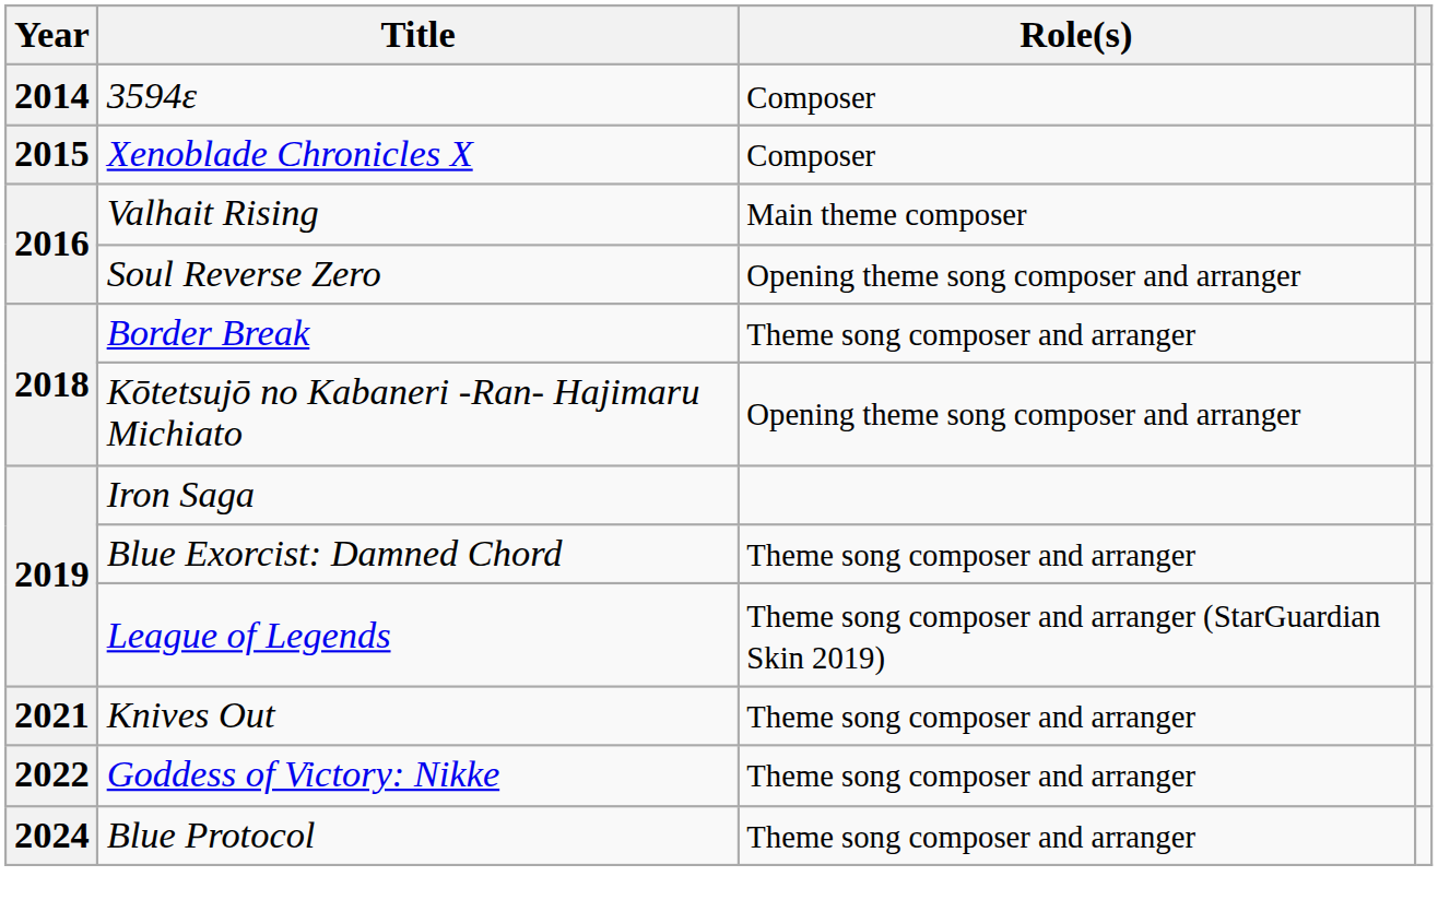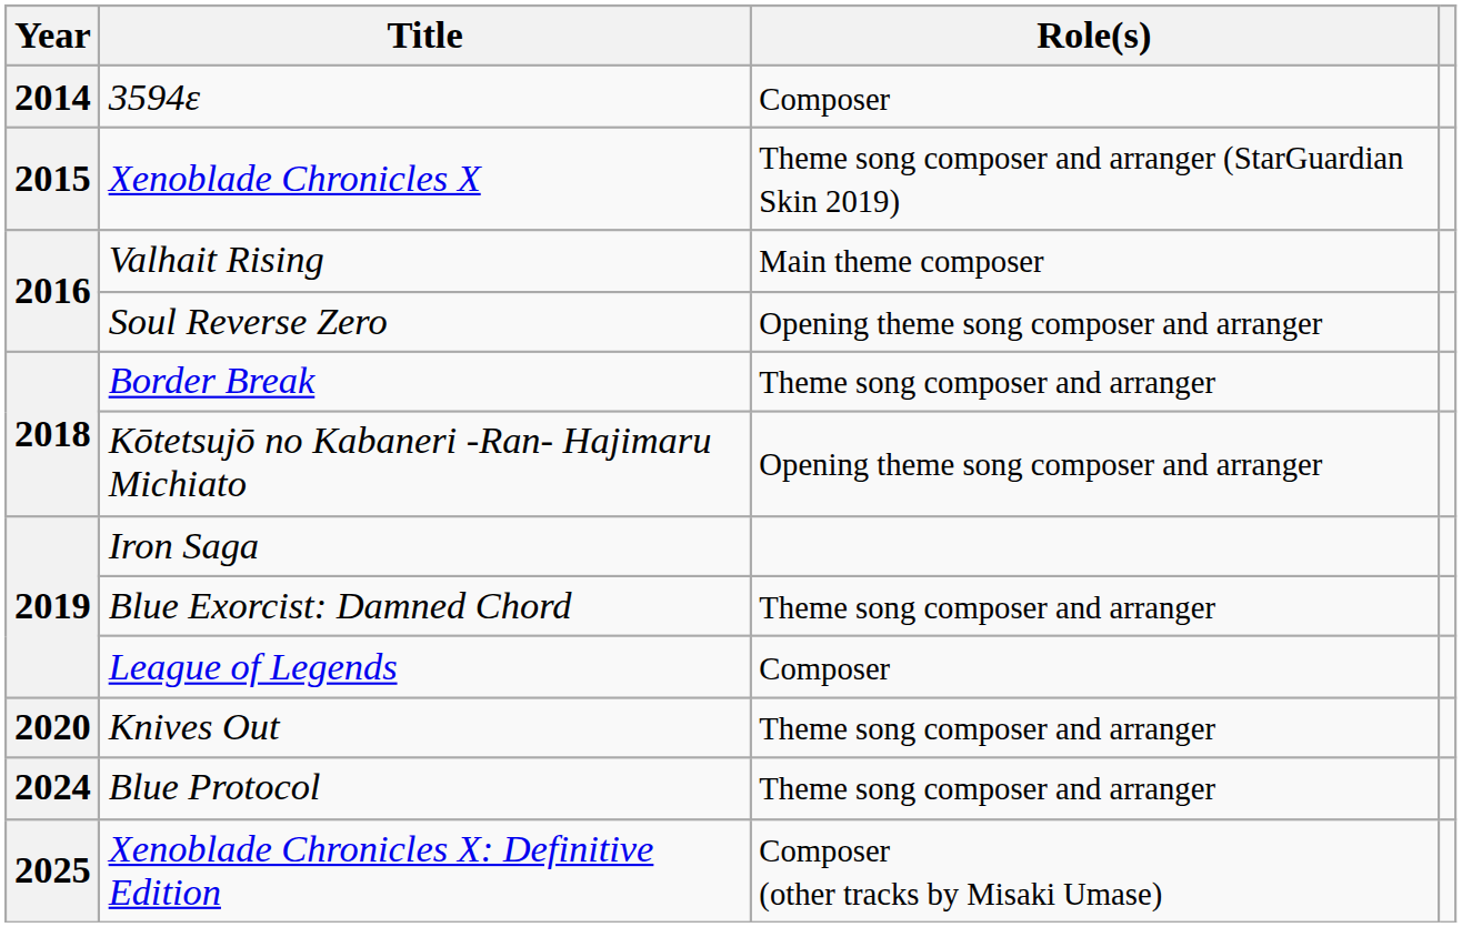 <table class="wikitable sortable">
 <tr>
 <th>Year</th>
 <th>Title</th>
 <th class="unsortable">Role(s)</th>
 <th class="unsortable"></th>
 </tr>
 <tr>
 <th>2014</th>
 <td><em>3594ε</em></td>
 <td><small>Composer</small></td>
 <td></td>
 </tr>
 <tr>
 <th>2015</th>
 <td><em><a href='#'>Xenoblade Chronicles X</a></em></td>
-<td><small>Composer</small></td>
+<td><small>Theme song composer and arranger (StarGuardian Skin 2019)</small></td>
 <td></td>
 </tr>
 <tr>
 <th rowspan="2">2016</th>
 <td><em>Valhait Rising</em></td>
 <td><small>Main theme composer</small></td>
 <td></td>
 </tr>
 <tr>
 <td><em>Soul Reverse Zero</em></td>
 <td><small>Opening theme song composer and arranger</small></td>
 <td></td>
 </tr>
 <tr>
 <th rowspan="2">2018</th>
 <td><em><a href='#'>Border Break</a></em></td>
 <td><small>Theme song composer and arranger</small></td>
 <td></td>
 </tr>
 <tr>
 <td><em>Kōtetsujō no Kabaneri -Ran- Hajimaru Michiato</em></td>
 <td><small>Opening theme song composer and arranger</small></td>
 <td></td>
 </tr>
 <tr>
 <th rowspan="3">2019</th>
 <td><em>Iron Saga</em></td>
 <td><small></small></td>
 <td></td>
 </tr>
 <tr>
 <td><em>Blue Exorcist: Damned Chord</em></td>
 <td><small>Theme song composer and arranger</small></td>
 <td></td>
 </tr>
 <tr>
 <td><em><a href='#'>League of Legends</a></em></td>
-<td><small>Theme song composer and arranger (StarGuardian Skin 2019)</small></td>
+<td><small>Composer</small></td>
 <td></td>
 </tr>
 <tr>
-<th>2021</th>
+<th>2020</th>
 <td><em>Knives Out</em></td>
-<td><small>Theme song composer and arranger</small></td>
-<td></td>
-</tr>
-<tr>
-<th>2022</th>
-<td><em><a href='#'>Goddess of Victory: Nikke</a></em></td>
 <td><small>Theme song composer and arranger</small></td>
 <td></td>
 </tr>
 <tr>
 <th>2024</th>
 <td><em>Blue Protocol</em></td>
 <td><small>Theme song composer and arranger</small></td>
 <td></td>
 </tr>
+<tr>
+<th>2025</th>
+<td><em><a href='#'>Xenoblade Chronicles X: Definitive Edition</a></em></td>
+<td><small>Composer<br> (other tracks by Misaki Umase)</small></td>
+<td></td>
+</tr>
 </table>
